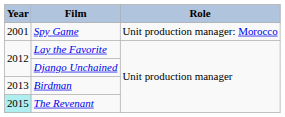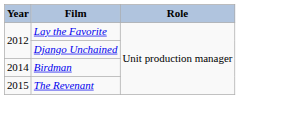 <table class="wikitable" style="font-size:95%;">
 <tr>
 <th style="background:#B0C4DE;">Year</th>
 <th style="background:#B0C4DE;">Film</th>
 <th style="background:#B0C4DE;">Role</th>
-</tr>
-<tr>
-<td>2001</td>
-<td><em><a href='#'>Spy Game</a></em></td>
-<td>Unit production manager: <a href='#'>Morocco</a></td>
 </tr>
 <tr>
 <td rowspan="2">2012</td>
 <td><em><a href='#'>Lay the Favorite</a></em></td>
 <td rowspan=4>Unit production manager</td>
 </tr>
 <tr>
 <td><em><a href='#'>Django Unchained</a></em></td>
 </tr>
 <tr>
-<td>2013</td>
+<td>2014</td>
 <td><em><a href='#'>Birdman</a></em></td>
 </tr>
 <tr>
-<td style="background: paleturquoise;">2015</td>
+<td>2015</td>
 <td><em><a href='#'>The Revenant</a></em></td>
 </tr>
 </table>
